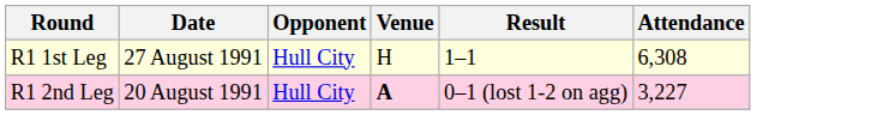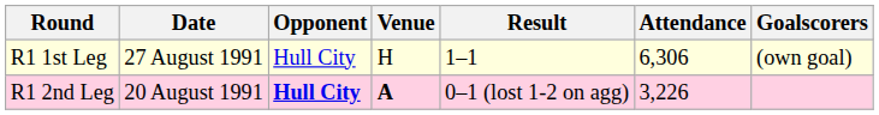 <table class="wikitable">
 <tr>
 <th>Round</th>
 <th>Date</th>
 <th>Opponent</th>
 <th>Venue</th>
 <th>Result</th>
 <th>Attendance</th>
+<th>Goalscorers</th>
 </tr>
 <tr style="background-color: #ffffdd;">
 <td>R1 1st Leg</td>
 <td>27 August 1991</td>
 <td><a href='#'>Hull City</a></td>
 <td>H</td>
 <td>1–1</td>
-<td>6,308</td>
+<td>6,306</td>
+<td>(own goal)</td>
 </tr>
 <tr style="background-color: #ffd0e3;">
 <td>R1 2nd Leg</td>
 <td>20 August 1991</td>
-<td><a href='#'>Hull City</a></td>
+<td><strong><a href='#'>Hull City</a></strong></td>
 <td><strong>A</strong></td>
 <td>0–1 (lost 1-2 on agg)</td>
-<td>3,227</td>
+<td>3,226</td>
+<td></td>
 </tr>
 </table>
